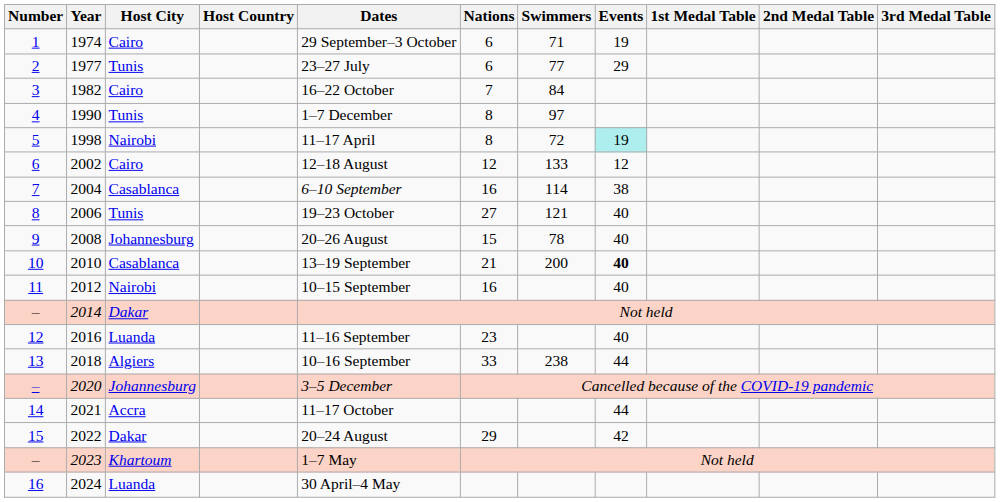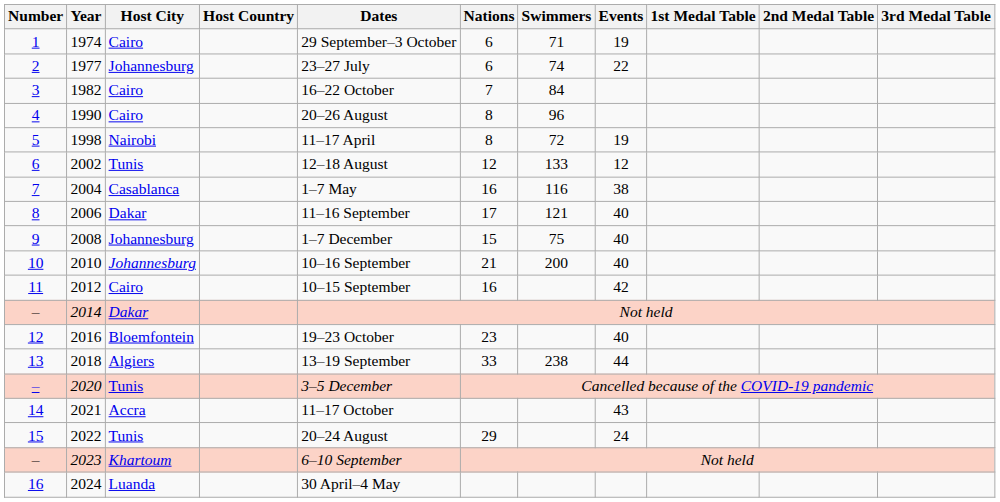 <table class="wikitable sortable" width= style="font-size:100%; text-align:center;">
 <tr>
 <th>Number</th>
 <th>Year</th>
 <th>Host City</th>
 <th>Host Country</th>
 <th>Dates</th>
 <th>Nations</th>
 <th>Swimmers</th>
 <th>Events</th>
 <th>1st Medal Table</th>
 <th>2nd Medal Table</th>
 <th>3rd Medal Table</th>
 </tr>
 <tr>
 <td align=center><a href='#'>1</a></td>
 <td align=center>1974</td>
 <td><a href='#'>Cairo</a></td>
 <td></td>
 <td>29 September–3 October</td>
 <td align=center>6</td>
 <td align=center>71</td>
 <td align=center>19</td>
 <td></td>
 <td></td>
 <td></td>
 </tr>
 <tr>
 <td align=center><a href='#'>2</a></td>
 <td align=center>1977</td>
-<td><a href='#'>Tunis</a></td>
+<td><a href='#'>Johannesburg</a></td>
 <td></td>
 <td>23–27 July</td>
 <td align=center>6</td>
-<td align=center>77</td>
-<td align=center>29</td>
+<td align=center>74</td>
+<td align=center>22</td>
 <td></td>
 <td></td>
 <td></td>
 </tr>
 <tr>
 <td align=center><a href='#'>3</a></td>
 <td align=center>1982</td>
 <td><a href='#'>Cairo</a></td>
 <td></td>
 <td>16–22 October</td>
 <td align=center>7</td>
 <td align=center>84</td>
 <td align=center></td>
 <td></td>
 <td></td>
 <td></td>
 </tr>
 <tr>
 <td align=center><a href='#'>4</a></td>
 <td align=center>1990</td>
-<td><a href='#'>Tunis</a></td>
+<td><a href='#'>Cairo</a></td>
 <td></td>
-<td>1–7 December</td>
+<td>20–26 August</td>
 <td align=center>8</td>
-<td align=center>97</td>
+<td align=center>96</td>
 <td align=center></td>
 <td></td>
 <td></td>
 <td></td>
 </tr>
 <tr>
 <td align=center><a href='#'>5</a></td>
 <td align=center>1998</td>
 <td><a href='#'>Nairobi</a></td>
 <td></td>
 <td>11–17 April</td>
 <td align=center>8</td>
 <td align=center>72</td>
-<td align=center style="background: paleturquoise;">19</td>
+<td align=center>19</td>
 <td></td>
 <td></td>
 <td></td>
 </tr>
 <tr>
 <td align=center><a href='#'>6</a></td>
 <td align=center>2002</td>
-<td><a href='#'>Cairo</a></td>
+<td><a href='#'>Tunis</a></td>
 <td></td>
 <td>12–18 August</td>
 <td align=center>12</td>
 <td align=center>133</td>
 <td align=center>12</td>
 <td></td>
 <td></td>
 <td></td>
 </tr>
 <tr>
 <td align=center><a href='#'>7</a></td>
 <td align=center>2004</td>
 <td><a href='#'>Casablanca</a></td>
 <td></td>
-<td><em>6–10 September</em></td>
+<td>1–7 May</td>
 <td align=center>16</td>
-<td align=center>114</td>
+<td align=center>116</td>
 <td align=center>38</td>
 <td></td>
 <td></td>
 <td></td>
 </tr>
 <tr>
 <td align=center><a href='#'>8</a></td>
 <td align=center>2006</td>
-<td><a href='#'>Tunis</a></td>
+<td><a href='#'>Dakar</a></td>
 <td></td>
-<td>19–23 October</td>
-<td align=center>27</td>
+<td>11–16 September</td>
+<td align=center>17</td>
 <td align=center>121</td>
 <td align=center>40</td>
 <td></td>
 <td></td>
 <td></td>
 </tr>
 <tr>
 <td align=center><a href='#'>9</a></td>
 <td align=center>2008</td>
 <td><a href='#'>Johannesburg</a></td>
 <td></td>
-<td>20–26 August</td>
+<td>1–7 December</td>
 <td align=center>15</td>
-<td align=center>78</td>
+<td align=center>75</td>
 <td align=center>40</td>
 <td></td>
 <td></td>
 <td></td>
 </tr>
 <tr>
 <td align=center><a href='#'>10</a></td>
 <td align=center>2010</td>
-<td><a href='#'>Casablanca</a></td>
+<td><em><a href='#'>Johannesburg</a></em></td>
 <td></td>
-<td>13–19 September</td>
+<td>10–16 September</td>
 <td align=center>21</td>
 <td align=center>200</td>
-<td align=center><strong>40</strong></td>
+<td align=center>40</td>
 <td></td>
 <td></td>
 <td></td>
 </tr>
 <tr>
 <td align=center><a href='#'>11</a></td>
 <td align=center>2012</td>
-<td><a href='#'>Nairobi</a></td>
+<td><a href='#'>Cairo</a></td>
 <td></td>
 <td>10–15 September</td>
 <td align=center>16</td>
 <td align=center></td>
-<td align=center>40</td>
+<td align=center>42</td>
 <td></td>
 <td></td>
 <td></td>
 </tr>
 <tr bgcolor=#fcd3c7>
 <td align=center>–</td>
 <td align=center><em>2014</em></td>
 <td><em><a href='#'>Dakar</a></em></td>
 <td><em></em></td>
 <td align=center colspan=7><em>Not held</em></td>
 </tr>
 <tr>
 <td align=center><a href='#'>12</a></td>
 <td align=center>2016</td>
-<td><a href='#'>Luanda</a></td>
+<td><a href='#'>Bloemfontein</a></td>
 <td></td>
-<td>11–16 September</td>
+<td>19–23 October</td>
 <td align=center>23</td>
 <td></td>
 <td align=center>40</td>
 <td></td>
 <td></td>
 <td></td>
 </tr>
 <tr>
 <td align=center><a href='#'>13</a></td>
 <td align=center>2018</td>
 <td><a href='#'>Algiers</a></td>
 <td></td>
-<td>10–16 September</td>
+<td>13–19 September</td>
 <td align=center>33</td>
 <td align=center>238</td>
 <td align=center>44</td>
 <td></td>
 <td></td>
 <td></td>
 </tr>
 <tr bgcolor=#fcd3c7>
 <td align=center><a href='#'>–</a></td>
 <td align=center><em>2020</em></td>
-<td><em><a href='#'>Johannesburg</a></em></td>
+<td><a href='#'>Tunis</a></td>
 <td><em></em></td>
 <td><em>3–5 December</em></td>
 <td align=center colspan=6><em>Cancelled because of the <a href='#'>COVID-19 pandemic</a></em></td>
 </tr>
 <tr>
 <td align=center><a href='#'>14</a></td>
 <td align=center>2021</td>
 <td><a href='#'>Accra</a></td>
 <td></td>
 <td>11–17 October</td>
 <td align=center></td>
 <td align=center></td>
-<td align=center>44</td>
+<td align=center>43</td>
 <td></td>
 <td></td>
 <td></td>
 </tr>
 <tr>
 <td align=center><a href='#'>15</a></td>
 <td align=center>2022</td>
-<td><a href='#'>Dakar</a></td>
+<td><a href='#'>Tunis</a></td>
 <td></td>
 <td>20–24 August</td>
 <td align=center>29</td>
 <td align=center></td>
-<td align=center>42</td>
+<td align=center>24</td>
 <td></td>
 <td></td>
 <td></td>
 </tr>
 <tr bgcolor=#fcd3c7>
 <td align=center>–</td>
 <td align=center><em>2023</em></td>
 <td><em><a href='#'>Khartoum</a></em></td>
 <td><em></em></td>
-<td>1–7 May</td>
+<td><em>6–10 September</em></td>
 <td align=center colspan=6><em>Not held</em></td>
 </tr>
 <tr>
 <td align=center><a href='#'>16</a></td>
 <td align=center>2024</td>
 <td><a href='#'>Luanda</a></td>
 <td></td>
 <td>30 April–4 May</td>
 <td align=center></td>
 <td align=center></td>
 <td align=center></td>
 <td></td>
 <td></td>
 <td></td>
 </tr>
 </table>
